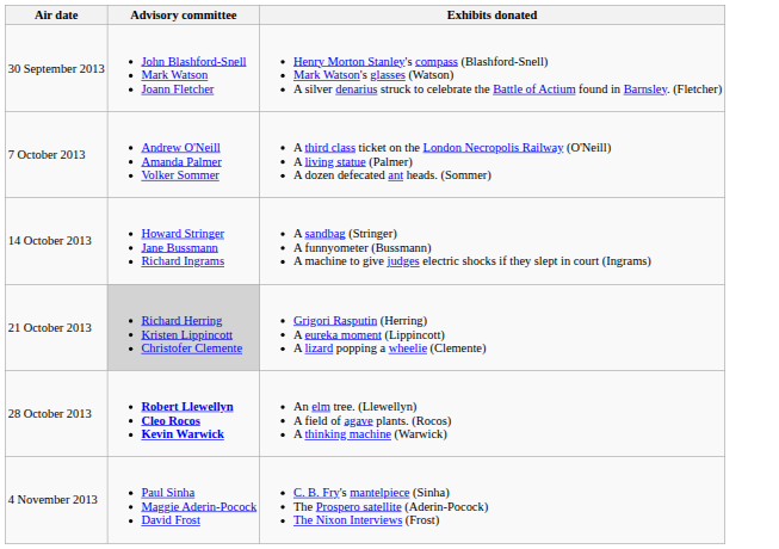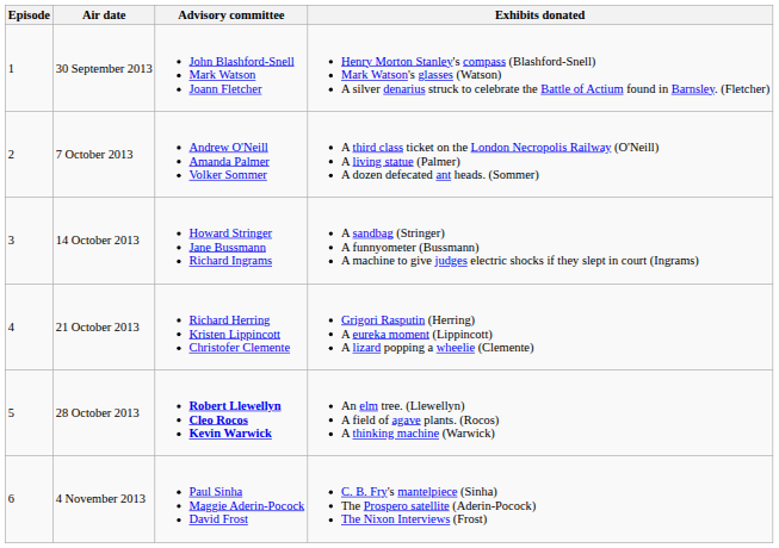 <table class="wikitable">
 <tr>
+<th>Episode</th>
 <th>Air date</th>
 <th>Advisory committee</th>
 <th>Exhibits donated</th>
 </tr>
 <tr>
+<td>1</td>
 <td>30 September 2013</td>
 <td><br><ul><li><a href='#'>John Blashford-Snell</a></li><li><a href='#'>Mark Watson</a></li><li><a href='#'>Joann Fletcher</a></li></ul></td>
 <td><br><ul><li><a href='#'>Henry Morton Stanley</a>'s <a href='#'>compass</a> (Blashford-Snell)</li><li><a href='#'>Mark Watson</a>'s <a href='#'>glasses</a> (Watson)</li><li>A silver <a href='#'>denarius</a> struck to celebrate the <a href='#'>Battle of Actium</a> found in <a href='#'>Barnsley</a>. (Fletcher)</li></ul></td>
 </tr>
 <tr>
+<td>2</td>
 <td>7 October 2013</td>
 <td><br><ul><li><a href='#'>Andrew O'Neill</a></li><li><a href='#'>Amanda Palmer</a></li><li><a href='#'>Volker Sommer</a></li></ul></td>
 <td><br><ul><li>A <a href='#'>third class</a> ticket on the <a href='#'>London Necropolis Railway</a> (O'Neill)</li><li>A <a href='#'>living statue</a> (Palmer)</li><li>A dozen defecated <a href='#'>ant</a> heads. (Sommer)</li></ul></td>
 </tr>
 <tr>
+<td>3</td>
 <td>14 October 2013</td>
 <td><br><ul><li><a href='#'>Howard Stringer</a></li><li><a href='#'>Jane Bussmann</a></li><li><a href='#'>Richard Ingrams</a></li></ul></td>
 <td><br><ul><li>A <a href='#'>sandbag</a> (Stringer)</li><li>A funnyometer (Bussmann)</li><li>A machine to give <a href='#'>judges</a> electric shocks if they slept in court (Ingrams)</li></ul></td>
 </tr>
 <tr>
+<td>4</td>
 <td>21 October 2013</td>
-<td style="background: lightgrey;"><br><ul><li><a href='#'>Richard Herring</a></li><li><a href='#'>Kristen Lippincott</a></li><li><a href='#'>Christofer Clemente</a></li></ul></td>
+<td><br><ul><li><a href='#'>Richard Herring</a></li><li><a href='#'>Kristen Lippincott</a></li><li><a href='#'>Christofer Clemente</a></li></ul></td>
 <td><br><ul><li><a href='#'>Grigori Rasputin</a> (Herring)</li><li>A <a href='#'>eureka moment</a> (Lippincott)</li><li>A <a href='#'>lizard</a> popping a <a href='#'>wheelie</a> (Clemente)</li></ul></td>
 </tr>
 <tr>
+<td>5</td>
 <td>28 October 2013</td>
 <td><strong><br><ul><li><a href='#'>Robert Llewellyn</a></li><li><a href='#'>Cleo Rocos</a></li><li><a href='#'>Kevin Warwick</a></li></ul></strong></td>
 <td><br><ul><li>An <a href='#'>elm</a> tree. (Llewellyn)</li><li>A field of <a href='#'>agave</a> plants. (Rocos)</li><li>A <a href='#'>thinking machine</a> (Warwick)</li></ul></td>
 </tr>
 <tr>
+<td>6</td>
 <td>4 November 2013</td>
 <td><br><ul><li><a href='#'>Paul Sinha</a></li><li><a href='#'>Maggie Aderin-Pocock</a></li><li><a href='#'>David Frost</a></li></ul></td>
 <td><br><ul><li><a href='#'>C. B. Fry</a>'s <a href='#'>mantelpiece</a> (Sinha)</li><li>The <a href='#'>Prospero satellite</a> (Aderin-Pocock)</li><li><a href='#'>The Nixon Interviews</a> (Frost)</li></ul></td>
 </tr>
 </table>
